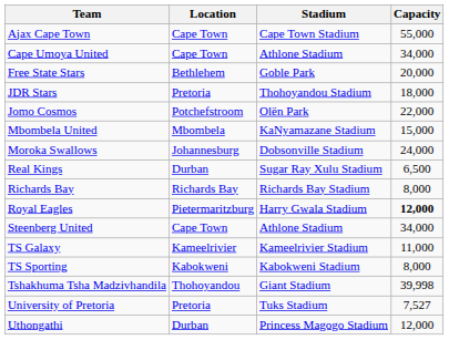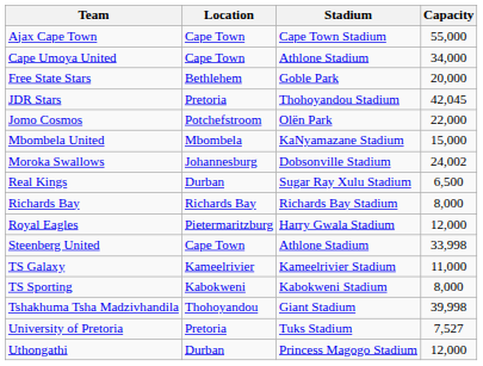 <table class="wikitable sortable">
 <tr>
 <th>Team</th>
 <th>Location</th>
 <th>Stadium</th>
 <th>Capacity</th>
 </tr>
 <tr>
 <td><a href='#'>Ajax Cape Town</a></td>
 <td><a href='#'>Cape Town</a> </td>
 <td><a href='#'>Cape Town Stadium</a></td>
 <td align="center">55,000</td>
 </tr>
 <tr>
 <td><a href='#'>Cape Umoya United</a></td>
 <td><a href='#'>Cape Town</a> </td>
 <td><a href='#'>Athlone Stadium</a></td>
 <td align="center">34,000</td>
 </tr>
 <tr>
 <td><a href='#'>Free State Stars</a></td>
 <td><a href='#'>Bethlehem</a></td>
 <td><a href='#'>Goble Park</a></td>
 <td align="center">20,000</td>
 </tr>
 <tr>
 <td><a href='#'>JDR Stars</a></td>
 <td><a href='#'>Pretoria</a> </td>
 <td><a href='#'>Thohoyandou Stadium</a></td>
-<td align="center">18,000</td>
+<td align="center">42,045</td>
 </tr>
 <tr>
 <td><a href='#'>Jomo Cosmos</a></td>
 <td><a href='#'>Potchefstroom</a></td>
 <td><a href='#'>Olën Park</a></td>
 <td align="center">22,000</td>
 </tr>
 <tr>
 <td><a href='#'>Mbombela United</a></td>
 <td><a href='#'>Mbombela</a></td>
 <td><a href='#'>KaNyamazane Stadium</a></td>
 <td align="center">15,000</td>
 </tr>
 <tr>
 <td><a href='#'>Moroka Swallows</a></td>
 <td><a href='#'>Johannesburg</a> </td>
 <td><a href='#'>Dobsonville Stadium</a></td>
-<td align="center">24,000</td>
+<td align="center">24,002</td>
 </tr>
 <tr>
 <td><a href='#'>Real Kings</a></td>
 <td><a href='#'>Durban</a> </td>
 <td><a href='#'>Sugar Ray Xulu Stadium</a></td>
 <td align="center">6,500</td>
 </tr>
 <tr>
 <td><a href='#'>Richards Bay</a></td>
 <td><a href='#'>Richards Bay</a></td>
 <td><a href='#'>Richards Bay Stadium</a></td>
 <td align="center">8,000</td>
 </tr>
 <tr>
 <td><a href='#'>Royal Eagles</a></td>
 <td><a href='#'>Pietermaritzburg</a></td>
 <td><a href='#'>Harry Gwala Stadium</a></td>
-<td align="center"><strong>12,000</strong></td>
+<td align="center">12,000</td>
 </tr>
 <tr>
 <td><a href='#'>Steenberg United</a></td>
 <td><a href='#'>Cape Town</a> </td>
 <td><a href='#'>Athlone Stadium</a></td>
-<td align="center">34,000</td>
+<td align="center">33,998</td>
 </tr>
 <tr>
 <td><a href='#'>TS Galaxy</a></td>
 <td><a href='#'>Kameelrivier</a></td>
 <td><a href='#'>Kameelrivier Stadium</a></td>
 <td align="center">11,000</td>
 </tr>
 <tr>
 <td><a href='#'>TS Sporting</a></td>
 <td><a href='#'>Kabokweni</a></td>
 <td><a href='#'>Kabokweni Stadium</a></td>
 <td align="center">8,000</td>
 </tr>
 <tr>
 <td><a href='#'>Tshakhuma Tsha Madzivhandila</a></td>
 <td><a href='#'>Thohoyandou</a></td>
 <td><a href='#'>Giant Stadium</a></td>
 <td align="center">39,998</td>
 </tr>
 <tr>
 <td><a href='#'>University of Pretoria</a></td>
 <td><a href='#'>Pretoria</a></td>
 <td><a href='#'>Tuks Stadium</a></td>
 <td align="center">7,527</td>
 </tr>
 <tr>
 <td><a href='#'>Uthongathi</a></td>
 <td><a href='#'>Durban</a> </td>
 <td><a href='#'>Princess Magogo Stadium</a></td>
 <td align="center">12,000</td>
 </tr>
 </table>
